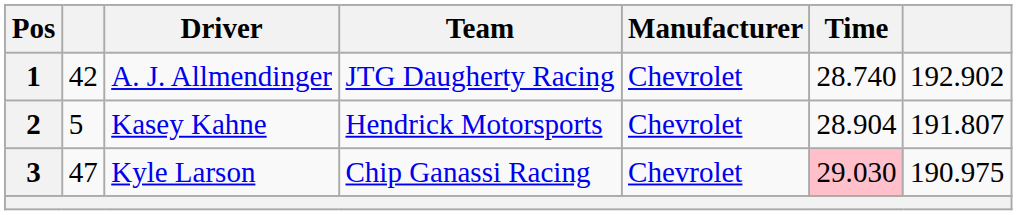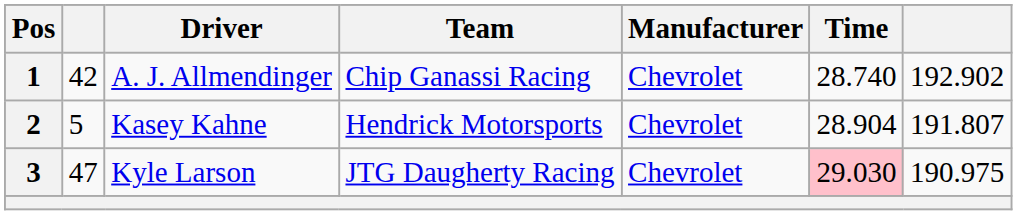 <table class="wikitable" style="font-size:95%">
 <tr>
 <th>Pos</th>
 <th></th>
 <th>Driver</th>
 <th>Team</th>
 <th>Manufacturer</th>
 <th>Time</th>
 <th></th>
 </tr>
 <tr>
 <th>1</th>
 <td>42</td>
 <td><a href='#'>A. J. Allmendinger</a></td>
-<td><a href='#'>JTG Daugherty Racing</a></td>
+<td><a href='#'>Chip Ganassi Racing</a></td>
 <td><a href='#'>Chevrolet</a></td>
 <td>28.740</td>
 <td>192.902</td>
 </tr>
 <tr>
 <th>2</th>
 <td>5</td>
 <td><a href='#'>Kasey Kahne</a></td>
 <td><a href='#'>Hendrick Motorsports</a></td>
 <td><a href='#'>Chevrolet</a></td>
 <td>28.904</td>
 <td>191.807</td>
 </tr>
 <tr>
 <th>3</th>
 <td>47</td>
 <td><a href='#'>Kyle Larson</a></td>
-<td><a href='#'>Chip Ganassi Racing</a></td>
+<td><a href='#'>JTG Daugherty Racing</a></td>
 <td><a href='#'>Chevrolet</a></td>
 <td style="background: pink;">29.030</td>
 <td>190.975</td>
 </tr>
 <tr>
 <th colspan="7"></th>
 </tr>
 </table>
